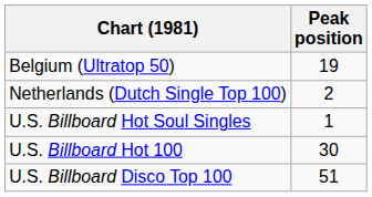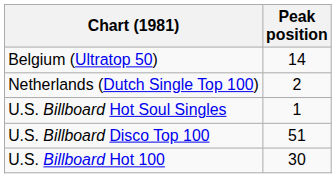 <table class="wikitable sortable">
 <tr>
 <th>Chart (1981)</th>
 <th>Peak<br>position</th>
 </tr>
 <tr>
 <td>Belgium (<a href='#'>Ultratop 50</a>)</td>
-<td style="text-align:center;">19</td>
+<td style="text-align:center;">14</td>
 </tr>
 <tr>
 <td>Netherlands (<a href='#'>Dutch Single Top 100</a>)</td>
 <td style="text-align:center;">2</td>
 </tr>
 <tr>
 <td>U.S. <em>Billboard</em> <a href='#'>Hot Soul Singles</a></td>
 <td style="text-align:center;">1</td>
 </tr>
 <tr>
+<td>U.S. <em>Billboard</em> <a href='#'>Disco Top 100</a></td>
+<td style="text-align:center;">51</td>
+</tr>
+<tr>
 <td>U.S. <a href='#'><em>Billboard</em> Hot 100</a></td>
 <td style="text-align:center;">30</td>
 </tr>
-<tr>
-<td>U.S. <em>Billboard</em> <a href='#'>Disco Top 100</a></td>
-<td style="text-align:center;">51</td>
-</tr>
 </table>
